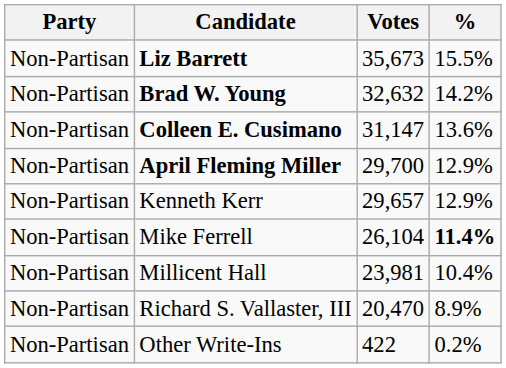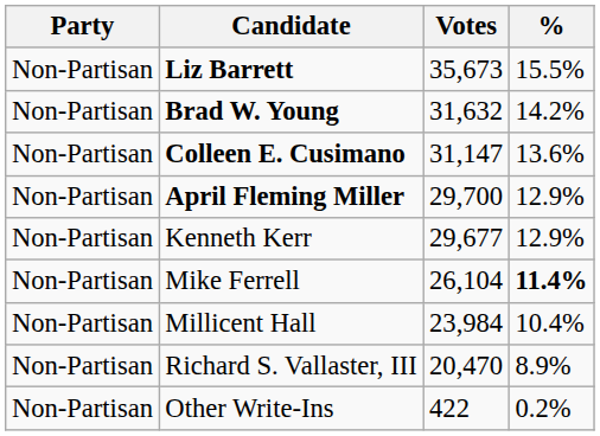 <table class="wikitable">
 <tr>
 <th>Party</th>
 <th>Candidate</th>
 <th>Votes</th>
 <th>%</th>
 </tr>
 <tr>
 <td>Non-Partisan</td>
 <td><strong>Liz Barrett</strong></td>
 <td>35,673</td>
 <td>15.5%</td>
 </tr>
 <tr>
 <td>Non-Partisan</td>
 <td><strong>Brad W. Young</strong></td>
-<td>32,632</td>
+<td>31,632</td>
 <td>14.2%</td>
 </tr>
 <tr>
 <td>Non-Partisan</td>
 <td><strong>Colleen E. Cusimano</strong></td>
 <td>31,147</td>
 <td>13.6%</td>
 </tr>
 <tr>
 <td>Non-Partisan</td>
 <td><strong>April Fleming Miller</strong></td>
 <td>29,700</td>
 <td>12.9%</td>
 </tr>
 <tr>
 <td>Non-Partisan</td>
 <td>Kenneth Kerr</td>
-<td>29,657</td>
+<td>29,677</td>
 <td>12.9%</td>
 </tr>
 <tr>
 <td>Non-Partisan</td>
 <td>Mike Ferrell</td>
 <td>26,104</td>
 <td><strong>11.4%</strong></td>
 </tr>
 <tr>
 <td>Non-Partisan</td>
 <td>Millicent Hall</td>
-<td>23,981</td>
+<td>23,984</td>
 <td>10.4%</td>
 </tr>
 <tr>
 <td>Non-Partisan</td>
 <td>Richard S. Vallaster, III</td>
 <td>20,470</td>
 <td>8.9%</td>
 </tr>
 <tr>
 <td>Non-Partisan</td>
 <td>Other Write-Ins</td>
 <td>422</td>
 <td>0.2%</td>
 </tr>
 </table>
